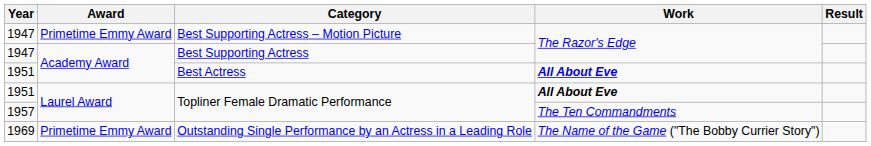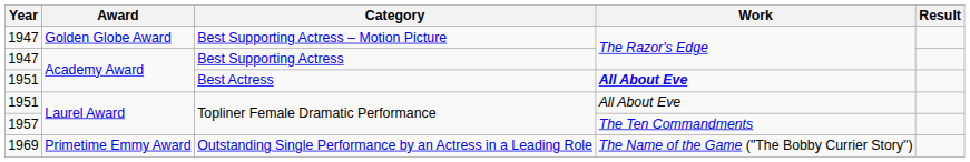 <table class="wikitable">
 <tr>
 <th>Year</th>
 <th>Award</th>
 <th>Category</th>
 <th>Work</th>
 <th>Result</th>
 </tr>
 <tr>
 <td>1947</td>
-<td><a href='#'>Primetime Emmy Award</a></td>
+<td><a href='#'>Golden Globe Award</a></td>
 <td><a href='#'>Best Supporting Actress – Motion Picture</a></td>
 <td rowspan="2"><em><a href='#'>The Razor's Edge</a></em></td>
 <td></td>
 </tr>
 <tr>
 <td>1947</td>
 <td rowspan="2"><a href='#'>Academy Award</a></td>
 <td><a href='#'>Best Supporting Actress</a></td>
 <td></td>
 </tr>
 <tr>
 <td>1951</td>
 <td><a href='#'>Best Actress</a></td>
 <td><strong><em><a href='#'>All About Eve</a></em></strong></td>
 <td></td>
 </tr>
 <tr>
 <td>1951</td>
 <td rowspan="2"><a href='#'>Laurel Award</a></td>
 <td rowspan="2">Topliner Female Dramatic Performance</td>
-<td><strong><em>All About Eve</em></strong></td>
+<td><em>All About Eve</em></td>
 <td></td>
 </tr>
 <tr>
 <td>1957</td>
 <td><em><a href='#'>The Ten Commandments</a></em></td>
 <td></td>
 </tr>
 <tr>
 <td>1969</td>
 <td><a href='#'>Primetime Emmy Award</a></td>
 <td><a href='#'>Outstanding Single Performance by an Actress in a Leading Role</a></td>
 <td><em><a href='#'>The Name of the Game</a></em> ("The Bobby Currier Story")</td>
 <td></td>
 </tr>
 </table>
